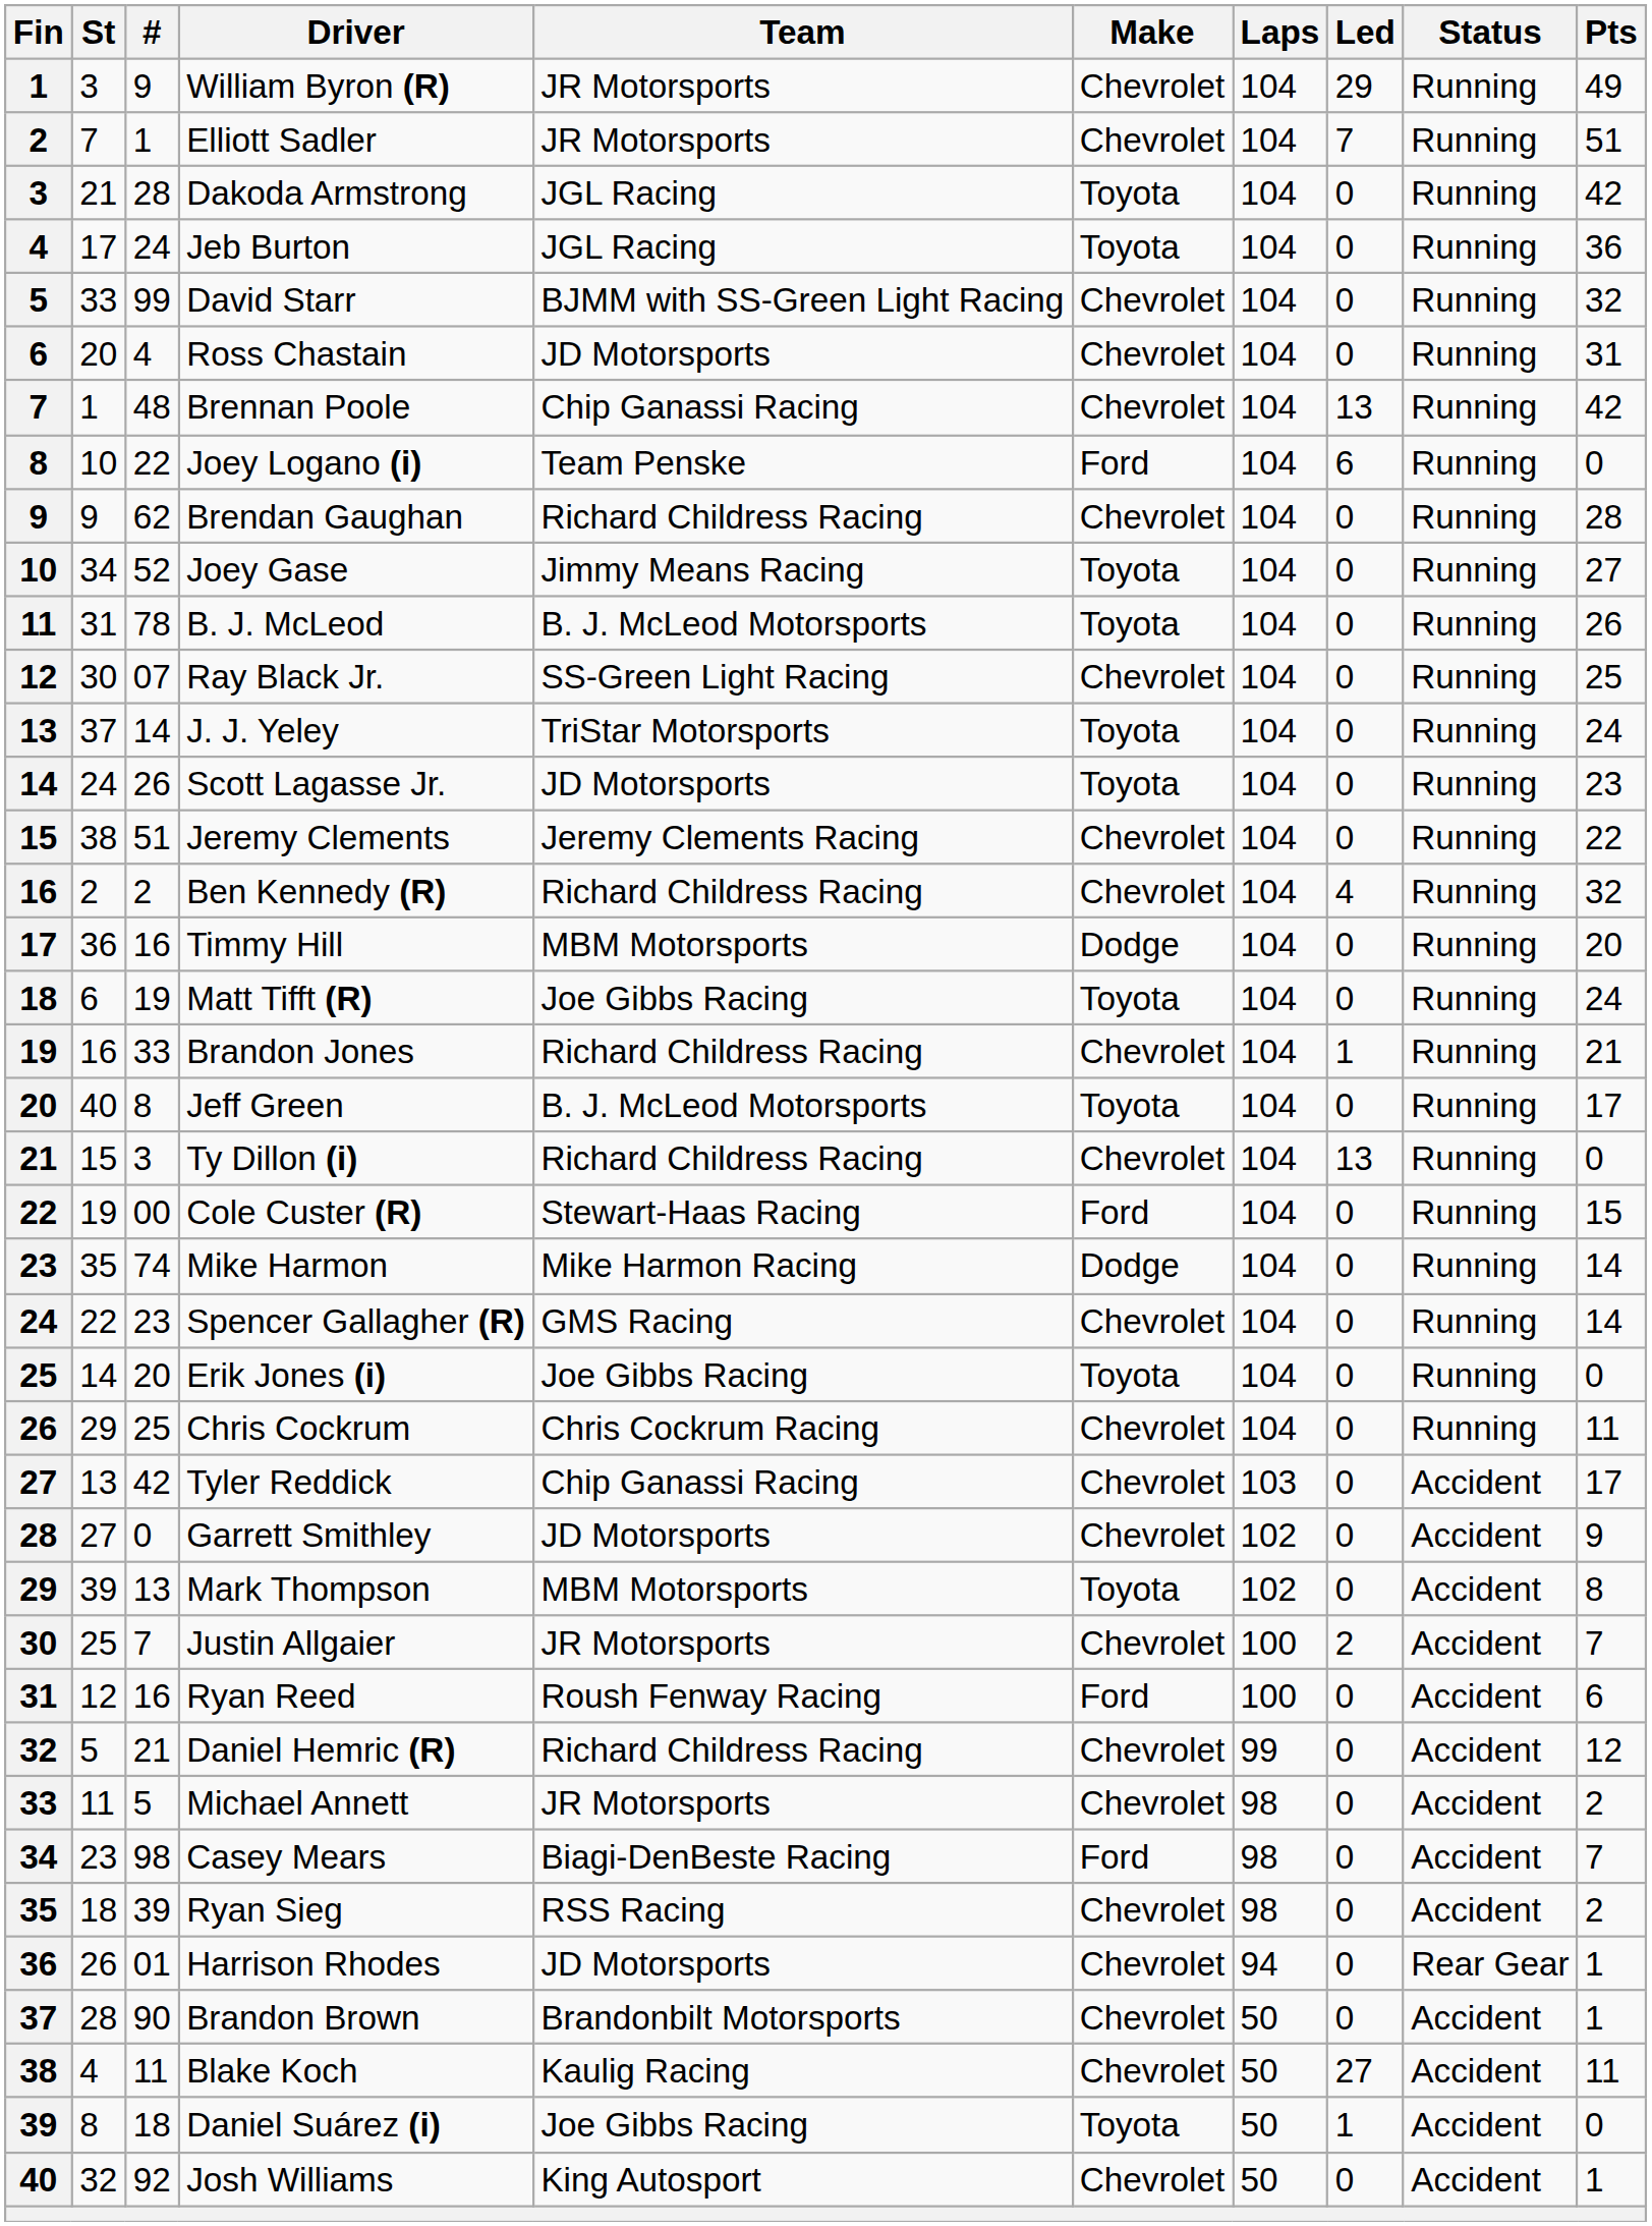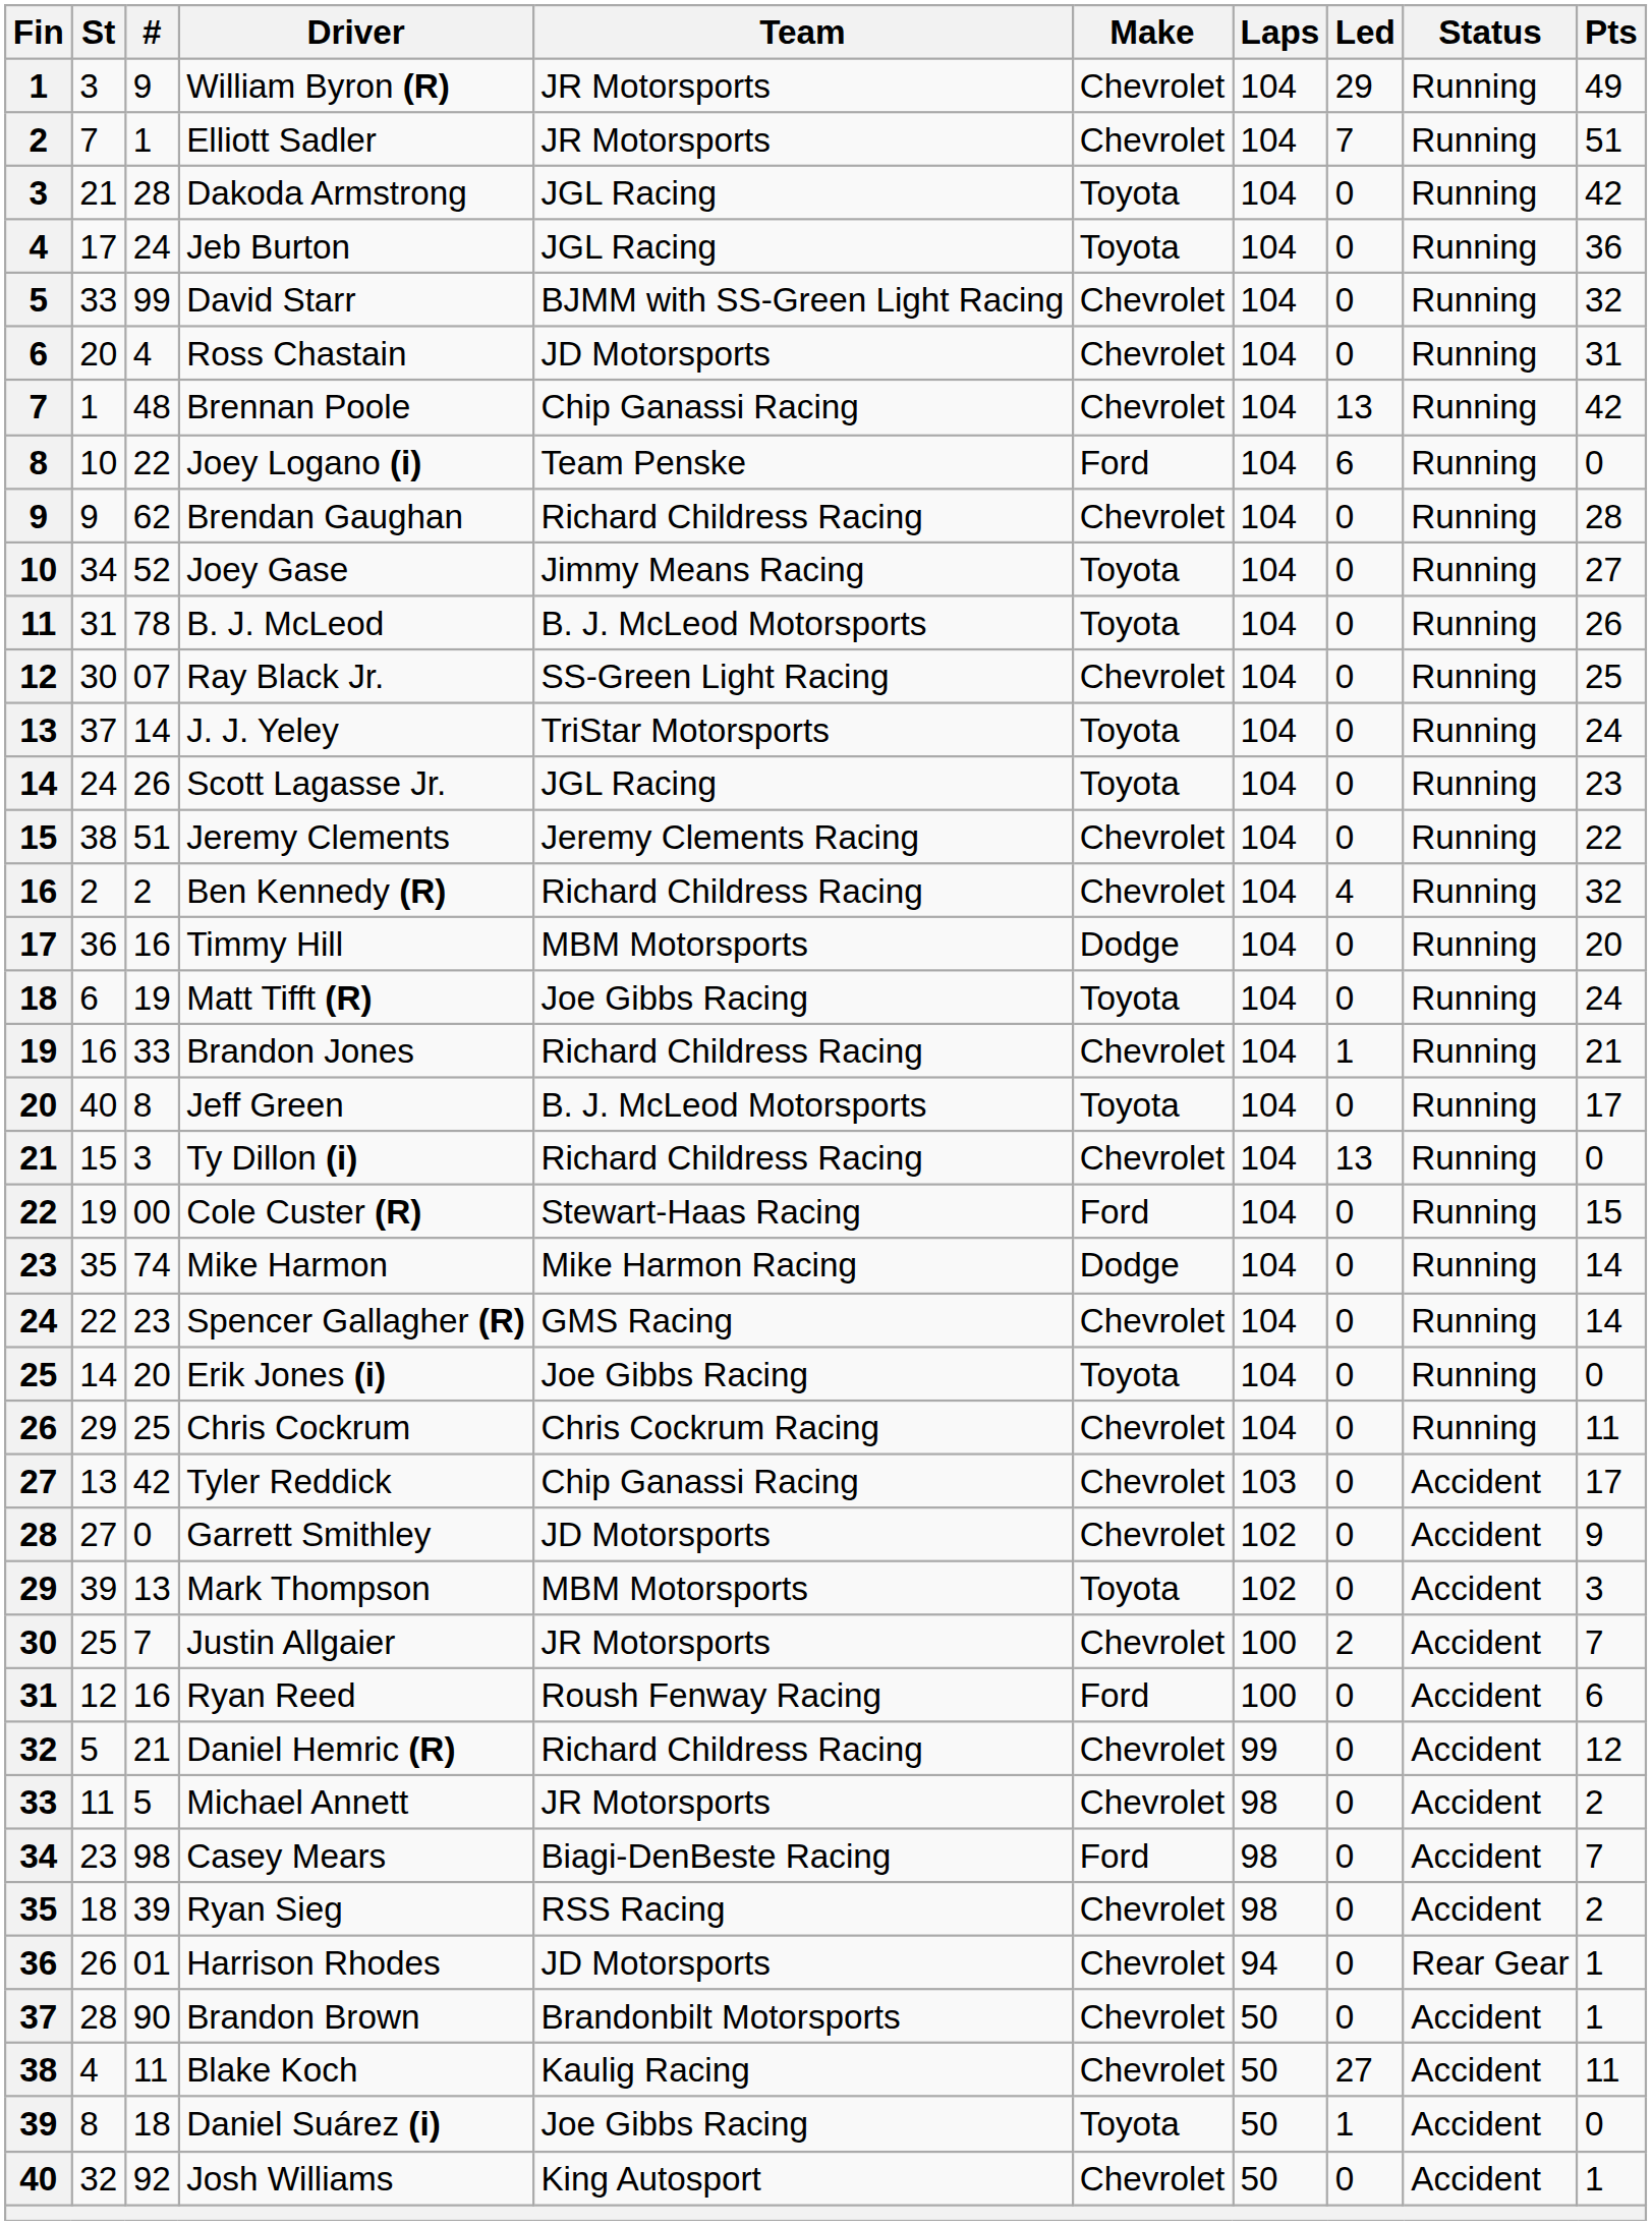 <table class="wikitable" style="font-size:95%">
 <tr>
 <th>Fin</th>
 <th>St</th>
 <th>#</th>
 <th>Driver</th>
 <th>Team</th>
 <th>Make</th>
 <th>Laps</th>
 <th>Led</th>
 <th>Status</th>
 <th>Pts</th>
 </tr>
 <tr>
 <th>1</th>
 <td>3</td>
 <td>9</td>
 <td>William Byron <strong>(R)</strong></td>
 <td>JR Motorsports</td>
 <td>Chevrolet</td>
 <td>104</td>
 <td>29</td>
 <td>Running</td>
 <td>49</td>
 </tr>
 <tr>
 <th>2</th>
 <td>7</td>
 <td>1</td>
 <td>Elliott Sadler</td>
 <td>JR Motorsports</td>
 <td>Chevrolet</td>
 <td>104</td>
 <td>7</td>
 <td>Running</td>
 <td>51</td>
 </tr>
 <tr>
 <th>3</th>
 <td>21</td>
 <td>28</td>
 <td>Dakoda Armstrong</td>
 <td>JGL Racing</td>
 <td>Toyota</td>
 <td>104</td>
 <td>0</td>
 <td>Running</td>
 <td>42</td>
 </tr>
 <tr>
 <th>4</th>
 <td>17</td>
 <td>24</td>
 <td>Jeb Burton</td>
 <td>JGL Racing</td>
 <td>Toyota</td>
 <td>104</td>
 <td>0</td>
 <td>Running</td>
 <td>36</td>
 </tr>
 <tr>
 <th>5</th>
 <td>33</td>
 <td>99</td>
 <td>David Starr</td>
 <td>BJMM with SS-Green Light Racing</td>
 <td>Chevrolet</td>
 <td>104</td>
 <td>0</td>
 <td>Running</td>
 <td>32</td>
 </tr>
 <tr>
 <th>6</th>
 <td>20</td>
 <td>4</td>
 <td>Ross Chastain</td>
 <td>JD Motorsports</td>
 <td>Chevrolet</td>
 <td>104</td>
 <td>0</td>
 <td>Running</td>
 <td>31</td>
 </tr>
 <tr>
 <th>7</th>
 <td>1</td>
 <td>48</td>
 <td>Brennan Poole</td>
 <td>Chip Ganassi Racing</td>
 <td>Chevrolet</td>
 <td>104</td>
 <td>13</td>
 <td>Running</td>
 <td>42</td>
 </tr>
 <tr>
 <th>8</th>
 <td>10</td>
 <td>22</td>
 <td>Joey Logano <strong>(i)</strong></td>
 <td>Team Penske</td>
 <td>Ford</td>
 <td>104</td>
 <td>6</td>
 <td>Running</td>
 <td>0</td>
 </tr>
 <tr>
 <th>9</th>
 <td>9</td>
 <td>62</td>
 <td>Brendan Gaughan</td>
 <td>Richard Childress Racing</td>
 <td>Chevrolet</td>
 <td>104</td>
 <td>0</td>
 <td>Running</td>
 <td>28</td>
 </tr>
 <tr>
 <th>10</th>
 <td>34</td>
 <td>52</td>
 <td>Joey Gase</td>
 <td>Jimmy Means Racing</td>
 <td>Toyota</td>
 <td>104</td>
 <td>0</td>
 <td>Running</td>
 <td>27</td>
 </tr>
 <tr>
 <th>11</th>
 <td>31</td>
 <td>78</td>
 <td>B. J. McLeod</td>
 <td>B. J. McLeod Motorsports</td>
 <td>Toyota</td>
 <td>104</td>
 <td>0</td>
 <td>Running</td>
 <td>26</td>
 </tr>
 <tr>
 <th>12</th>
 <td>30</td>
 <td>07</td>
 <td>Ray Black Jr.</td>
 <td>SS-Green Light Racing</td>
 <td>Chevrolet</td>
 <td>104</td>
 <td>0</td>
 <td>Running</td>
 <td>25</td>
 </tr>
 <tr>
 <th>13</th>
 <td>37</td>
 <td>14</td>
 <td>J. J. Yeley</td>
 <td>TriStar Motorsports</td>
 <td>Toyota</td>
 <td>104</td>
 <td>0</td>
 <td>Running</td>
 <td>24</td>
 </tr>
 <tr>
 <th>14</th>
 <td>24</td>
 <td>26</td>
 <td>Scott Lagasse Jr.</td>
-<td>JD Motorsports</td>
+<td>JGL Racing</td>
 <td>Toyota</td>
 <td>104</td>
 <td>0</td>
 <td>Running</td>
 <td>23</td>
 </tr>
 <tr>
 <th>15</th>
 <td>38</td>
 <td>51</td>
 <td>Jeremy Clements</td>
 <td>Jeremy Clements Racing</td>
 <td>Chevrolet</td>
 <td>104</td>
 <td>0</td>
 <td>Running</td>
 <td>22</td>
 </tr>
 <tr>
 <th>16</th>
 <td>2</td>
 <td>2</td>
 <td>Ben Kennedy <strong>(R)</strong></td>
 <td>Richard Childress Racing</td>
 <td>Chevrolet</td>
 <td>104</td>
 <td>4</td>
 <td>Running</td>
 <td>32</td>
 </tr>
 <tr>
 <th>17</th>
 <td>36</td>
 <td>16</td>
 <td>Timmy Hill</td>
 <td>MBM Motorsports</td>
 <td>Dodge</td>
 <td>104</td>
 <td>0</td>
 <td>Running</td>
 <td>20</td>
 </tr>
 <tr>
 <th>18</th>
 <td>6</td>
 <td>19</td>
 <td>Matt Tifft <strong>(R)</strong></td>
 <td>Joe Gibbs Racing</td>
 <td>Toyota</td>
 <td>104</td>
 <td>0</td>
 <td>Running</td>
 <td>24</td>
 </tr>
 <tr>
 <th>19</th>
 <td>16</td>
 <td>33</td>
 <td>Brandon Jones</td>
 <td>Richard Childress Racing</td>
 <td>Chevrolet</td>
 <td>104</td>
 <td>1</td>
 <td>Running</td>
 <td>21</td>
 </tr>
 <tr>
 <th>20</th>
 <td>40</td>
 <td>8</td>
 <td>Jeff Green</td>
 <td>B. J. McLeod Motorsports</td>
 <td>Toyota</td>
 <td>104</td>
 <td>0</td>
 <td>Running</td>
 <td>17</td>
 </tr>
 <tr>
 <th>21</th>
 <td>15</td>
 <td>3</td>
 <td>Ty Dillon <strong>(i)</strong></td>
 <td>Richard Childress Racing</td>
 <td>Chevrolet</td>
 <td>104</td>
 <td>13</td>
 <td>Running</td>
 <td>0</td>
 </tr>
 <tr>
 <th>22</th>
 <td>19</td>
 <td>00</td>
 <td>Cole Custer <strong>(R)</strong></td>
 <td>Stewart-Haas Racing</td>
 <td>Ford</td>
 <td>104</td>
 <td>0</td>
 <td>Running</td>
 <td>15</td>
 </tr>
 <tr>
 <th>23</th>
 <td>35</td>
 <td>74</td>
 <td>Mike Harmon</td>
 <td>Mike Harmon Racing</td>
 <td>Dodge</td>
 <td>104</td>
 <td>0</td>
 <td>Running</td>
 <td>14</td>
 </tr>
 <tr>
 <th>24</th>
 <td>22</td>
 <td>23</td>
 <td>Spencer Gallagher <strong>(R)</strong></td>
 <td>GMS Racing</td>
 <td>Chevrolet</td>
 <td>104</td>
 <td>0</td>
 <td>Running</td>
 <td>14</td>
 </tr>
 <tr>
 <th>25</th>
 <td>14</td>
 <td>20</td>
 <td>Erik Jones <strong>(i)</strong></td>
 <td>Joe Gibbs Racing</td>
 <td>Toyota</td>
 <td>104</td>
 <td>0</td>
 <td>Running</td>
 <td>0</td>
 </tr>
 <tr>
 <th>26</th>
 <td>29</td>
 <td>25</td>
 <td>Chris Cockrum</td>
 <td>Chris Cockrum Racing</td>
 <td>Chevrolet</td>
 <td>104</td>
 <td>0</td>
 <td>Running</td>
 <td>11</td>
 </tr>
 <tr>
 <th>27</th>
 <td>13</td>
 <td>42</td>
 <td>Tyler Reddick</td>
 <td>Chip Ganassi Racing</td>
 <td>Chevrolet</td>
 <td>103</td>
 <td>0</td>
 <td>Accident</td>
 <td>17</td>
 </tr>
 <tr>
 <th>28</th>
 <td>27</td>
 <td>0</td>
 <td>Garrett Smithley</td>
 <td>JD Motorsports</td>
 <td>Chevrolet</td>
 <td>102</td>
 <td>0</td>
 <td>Accident</td>
 <td>9</td>
 </tr>
 <tr>
 <th>29</th>
 <td>39</td>
 <td>13</td>
 <td>Mark Thompson</td>
 <td>MBM Motorsports</td>
 <td>Toyota</td>
 <td>102</td>
 <td>0</td>
 <td>Accident</td>
-<td>8</td>
+<td>3</td>
 </tr>
 <tr>
 <th>30</th>
 <td>25</td>
 <td>7</td>
 <td>Justin Allgaier</td>
 <td>JR Motorsports</td>
 <td>Chevrolet</td>
 <td>100</td>
 <td>2</td>
 <td>Accident</td>
 <td>7</td>
 </tr>
 <tr>
 <th>31</th>
 <td>12</td>
 <td>16</td>
 <td>Ryan Reed</td>
 <td>Roush Fenway Racing</td>
 <td>Ford</td>
 <td>100</td>
 <td>0</td>
 <td>Accident</td>
 <td>6</td>
 </tr>
 <tr>
 <th>32</th>
 <td>5</td>
 <td>21</td>
 <td>Daniel Hemric <strong>(R)</strong></td>
 <td>Richard Childress Racing</td>
 <td>Chevrolet</td>
 <td>99</td>
 <td>0</td>
 <td>Accident</td>
 <td>12</td>
 </tr>
 <tr>
 <th>33</th>
 <td>11</td>
 <td>5</td>
 <td>Michael Annett</td>
 <td>JR Motorsports</td>
 <td>Chevrolet</td>
 <td>98</td>
 <td>0</td>
 <td>Accident</td>
 <td>2</td>
 </tr>
 <tr>
 <th>34</th>
 <td>23</td>
 <td>98</td>
 <td>Casey Mears</td>
 <td>Biagi-DenBeste Racing</td>
 <td>Ford</td>
 <td>98</td>
 <td>0</td>
 <td>Accident</td>
 <td>7</td>
 </tr>
 <tr>
 <th>35</th>
 <td>18</td>
 <td>39</td>
 <td>Ryan Sieg</td>
 <td>RSS Racing</td>
 <td>Chevrolet</td>
 <td>98</td>
 <td>0</td>
 <td>Accident</td>
 <td>2</td>
 </tr>
 <tr>
 <th>36</th>
 <td>26</td>
 <td>01</td>
 <td>Harrison Rhodes</td>
 <td>JD Motorsports</td>
 <td>Chevrolet</td>
 <td>94</td>
 <td>0</td>
 <td>Rear Gear</td>
 <td>1</td>
 </tr>
 <tr>
 <th>37</th>
 <td>28</td>
 <td>90</td>
 <td>Brandon Brown</td>
 <td>Brandonbilt Motorsports</td>
 <td>Chevrolet</td>
 <td>50</td>
 <td>0</td>
 <td>Accident</td>
 <td>1</td>
 </tr>
 <tr>
 <th>38</th>
 <td>4</td>
 <td>11</td>
 <td>Blake Koch</td>
 <td>Kaulig Racing</td>
 <td>Chevrolet</td>
 <td>50</td>
 <td>27</td>
 <td>Accident</td>
 <td>11</td>
 </tr>
 <tr>
 <th>39</th>
 <td>8</td>
 <td>18</td>
 <td>Daniel Suárez <strong>(i)</strong></td>
 <td>Joe Gibbs Racing</td>
 <td>Toyota</td>
 <td>50</td>
 <td>1</td>
 <td>Accident</td>
 <td>0</td>
 </tr>
 <tr>
 <th>40</th>
 <td>32</td>
 <td>92</td>
 <td>Josh Williams</td>
 <td>King Autosport</td>
 <td>Chevrolet</td>
 <td>50</td>
 <td>0</td>
 <td>Accident</td>
 <td>1</td>
 </tr>
 <tr>
 <th colspan="10"></th>
 </tr>
 </table>
